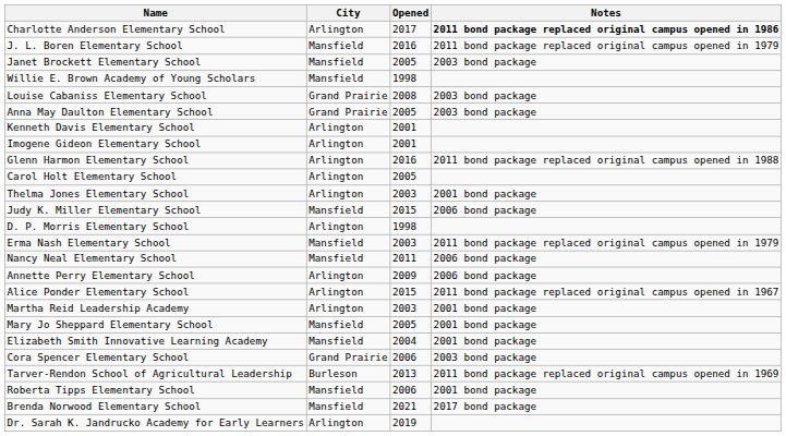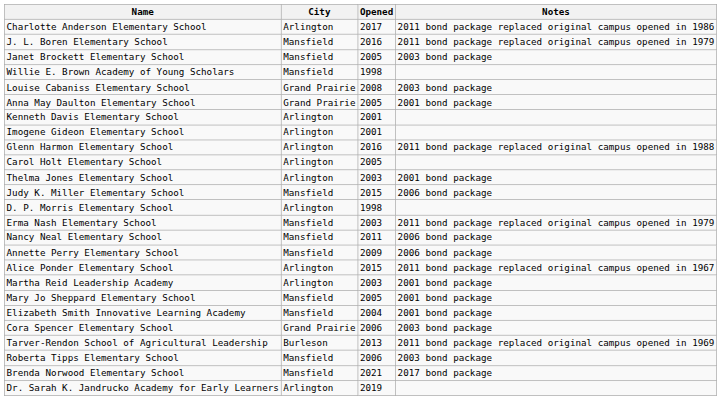 <table class="wikitable sortable" align="left" style="margin:auto;">
 <tr>
 <th>Name</th>
 <th>City</th>
 <th>Opened</th>
 <th>Notes</th>
 </tr>
 <tr>
 <td>Charlotte Anderson Elementary School</td>
 <td>Arlington</td>
 <td>2017</td>
-<td><strong>2011 bond package replaced original campus opened in 1986</strong></td>
+<td>2011 bond package replaced original campus opened in 1986</td>
 </tr>
 <tr>
 <td>J. L. Boren Elementary School</td>
 <td>Mansfield</td>
 <td>2016</td>
 <td>2011 bond package replaced original campus opened in 1979</td>
 </tr>
 <tr>
 <td>Janet Brockett Elementary School</td>
 <td>Mansfield</td>
 <td>2005</td>
 <td>2003 bond package</td>
 </tr>
 <tr>
 <td>Willie E. Brown Academy of Young Scholars</td>
 <td>Mansfield</td>
 <td>1998</td>
 <td></td>
 </tr>
 <tr>
 <td>Louise Cabaniss Elementary School</td>
 <td>Grand Prairie</td>
 <td>2008</td>
 <td>2003 bond package</td>
 </tr>
 <tr>
 <td>Anna May Daulton Elementary School</td>
 <td>Grand Prairie</td>
 <td>2005</td>
-<td>2003 bond package</td>
+<td>2001 bond package</td>
 </tr>
 <tr>
 <td>Kenneth Davis Elementary School</td>
 <td>Arlington</td>
 <td>2001</td>
 <td></td>
 </tr>
 <tr>
 <td>Imogene Gideon Elementary School</td>
 <td>Arlington</td>
 <td>2001</td>
 <td></td>
 </tr>
 <tr>
 <td>Glenn Harmon Elementary School</td>
 <td>Arlington</td>
 <td>2016</td>
 <td>2011 bond package replaced original campus opened in 1988</td>
 </tr>
 <tr>
 <td>Carol Holt Elementary School</td>
 <td>Arlington</td>
 <td>2005</td>
 <td></td>
 </tr>
 <tr>
 <td>Thelma Jones Elementary School</td>
 <td>Arlington</td>
 <td>2003</td>
 <td>2001 bond package</td>
 </tr>
 <tr>
 <td>Judy K. Miller Elementary School</td>
 <td>Mansfield</td>
 <td>2015</td>
 <td>2006 bond package</td>
 </tr>
 <tr>
 <td>D. P. Morris Elementary School</td>
 <td>Arlington</td>
 <td>1998</td>
 <td></td>
 </tr>
 <tr>
 <td>Erma Nash Elementary School</td>
 <td>Mansfield</td>
 <td>2003</td>
 <td>2011 bond package replaced original campus opened in 1979</td>
 </tr>
 <tr>
 <td>Nancy Neal Elementary School</td>
 <td>Mansfield</td>
 <td>2011</td>
 <td>2006 bond package</td>
 </tr>
 <tr>
 <td>Annette Perry Elementary School</td>
-<td>Arlington</td>
+<td>Mansfield</td>
 <td>2009</td>
 <td>2006 bond package</td>
 </tr>
 <tr>
 <td>Alice Ponder Elementary School</td>
 <td>Arlington</td>
 <td>2015</td>
 <td>2011 bond package replaced original campus opened in 1967</td>
 </tr>
 <tr>
 <td>Martha Reid Leadership Academy</td>
 <td>Arlington</td>
 <td>2003</td>
 <td>2001 bond package</td>
 </tr>
 <tr>
 <td>Mary Jo Sheppard Elementary School</td>
 <td>Mansfield</td>
 <td>2005</td>
 <td>2001 bond package</td>
 </tr>
 <tr>
 <td>Elizabeth Smith Innovative Learning Academy</td>
 <td>Mansfield</td>
 <td>2004</td>
 <td>2001 bond package</td>
 </tr>
 <tr>
 <td>Cora Spencer Elementary School</td>
 <td>Grand Prairie</td>
 <td>2006</td>
 <td>2003 bond package</td>
 </tr>
 <tr>
 <td>Tarver-Rendon School of Agricultural Leadership</td>
 <td>Burleson</td>
 <td>2013</td>
 <td>2011 bond package replaced original campus opened in 1969</td>
 </tr>
 <tr>
 <td>Roberta Tipps Elementary School</td>
 <td>Mansfield</td>
 <td>2006</td>
-<td>2001 bond package</td>
+<td>2003 bond package</td>
 </tr>
 <tr>
 <td>Brenda Norwood Elementary School</td>
 <td>Mansfield</td>
 <td>2021</td>
 <td>2017 bond package</td>
 </tr>
 <tr>
 <td>Dr. Sarah K. Jandrucko Academy for Early Learners</td>
 <td>Arlington</td>
 <td>2019</td>
 <td></td>
 </tr>
 </table>
